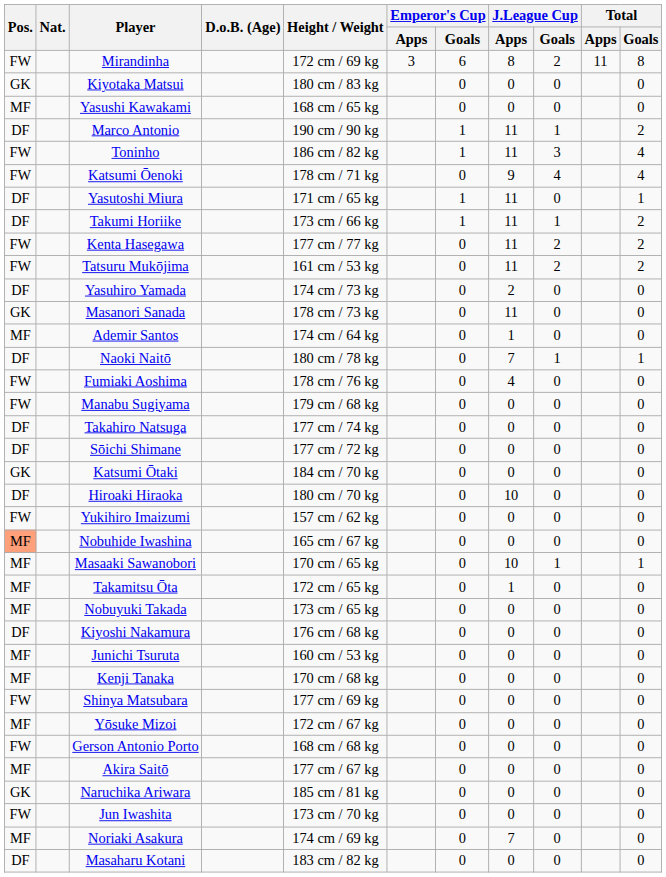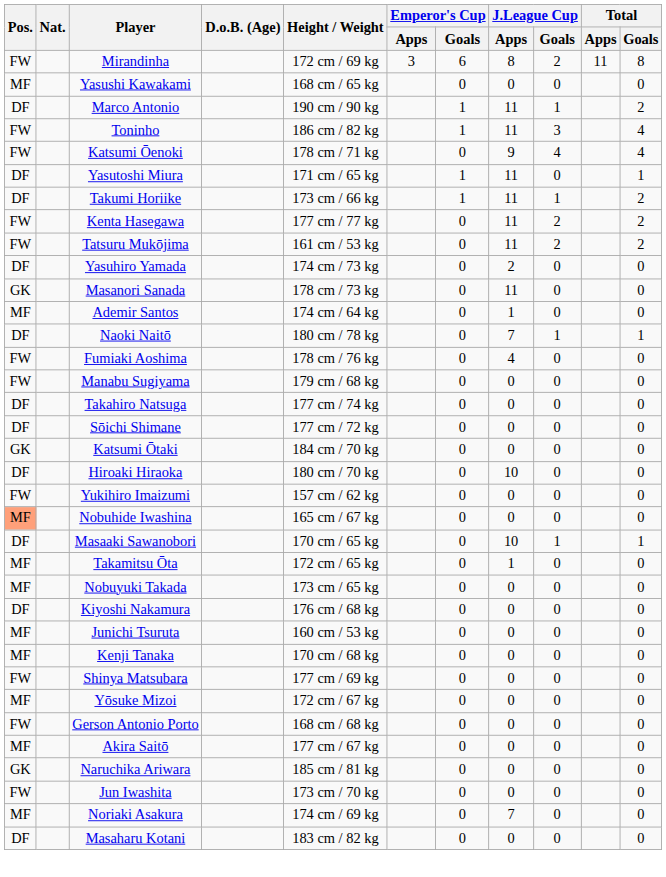 <table class="wikitable" style="text-align:center;">
 <tr>
 <th rowspan="2">Pos.</th>
 <th rowspan="2">Nat.</th>
 <th rowspan="2">Player</th>
 <th rowspan="2">D.o.B. (Age)</th>
 <th rowspan="2">Height / Weight</th>
 <th colspan="2"><a href='#'>Emperor's Cup</a></th>
 <th colspan="2"><a href='#'>J.League Cup</a></th>
 <th colspan="2">Total</th>
 </tr>
 <tr>
 <th>Apps</th>
 <th>Goals</th>
 <th>Apps</th>
 <th>Goals</th>
 <th>Apps</th>
 <th>Goals</th>
 </tr>
 <tr>
 <td>FW</td>
 <td></td>
 <td><a href='#'>Mirandinha</a></td>
 <td></td>
 <td>172 cm / 69 kg</td>
 <td>3</td>
 <td>6</td>
 <td>8</td>
 <td>2</td>
 <td>11</td>
 <td>8</td>
-</tr>
-<tr>
-<td>GK</td>
-<td></td>
-<td><a href='#'>Kiyotaka Matsui</a></td>
-<td></td>
-<td>180 cm / 83 kg</td>
-<td></td>
-<td>0</td>
-<td>0</td>
-<td>0</td>
-<td></td>
-<td>0</td>
 </tr>
 <tr>
 <td>MF</td>
 <td></td>
 <td><a href='#'>Yasushi Kawakami</a></td>
 <td></td>
 <td>168 cm / 65 kg</td>
 <td></td>
 <td>0</td>
 <td>0</td>
 <td>0</td>
 <td></td>
 <td>0</td>
 </tr>
 <tr>
 <td>DF</td>
 <td></td>
 <td><a href='#'>Marco Antonio</a></td>
 <td></td>
 <td>190 cm / 90 kg</td>
 <td></td>
 <td>1</td>
 <td>11</td>
 <td>1</td>
 <td></td>
 <td>2</td>
 </tr>
 <tr>
 <td>FW</td>
 <td></td>
 <td><a href='#'>Toninho</a></td>
 <td></td>
 <td>186 cm / 82 kg</td>
 <td></td>
 <td>1</td>
 <td>11</td>
 <td>3</td>
 <td></td>
 <td>4</td>
 </tr>
 <tr>
 <td>FW</td>
 <td></td>
 <td><a href='#'>Katsumi Ōenoki</a></td>
 <td></td>
 <td>178 cm / 71 kg</td>
 <td></td>
 <td>0</td>
 <td>9</td>
 <td>4</td>
 <td></td>
 <td>4</td>
 </tr>
 <tr>
 <td>DF</td>
 <td></td>
 <td><a href='#'>Yasutoshi Miura</a></td>
 <td></td>
 <td>171 cm / 65 kg</td>
 <td></td>
 <td>1</td>
 <td>11</td>
 <td>0</td>
 <td></td>
 <td>1</td>
 </tr>
 <tr>
 <td>DF</td>
 <td></td>
 <td><a href='#'>Takumi Horiike</a></td>
 <td></td>
 <td>173 cm / 66 kg</td>
 <td></td>
 <td>1</td>
 <td>11</td>
 <td>1</td>
 <td></td>
 <td>2</td>
 </tr>
 <tr>
 <td>FW</td>
 <td></td>
 <td><a href='#'>Kenta Hasegawa</a></td>
 <td></td>
 <td>177 cm / 77 kg</td>
 <td></td>
 <td>0</td>
 <td>11</td>
 <td>2</td>
 <td></td>
 <td>2</td>
 </tr>
 <tr>
 <td>FW</td>
 <td></td>
 <td><a href='#'>Tatsuru Mukōjima</a></td>
 <td></td>
 <td>161 cm / 53 kg</td>
 <td></td>
 <td>0</td>
 <td>11</td>
 <td>2</td>
 <td></td>
 <td>2</td>
 </tr>
 <tr>
 <td>DF</td>
 <td></td>
 <td><a href='#'>Yasuhiro Yamada</a></td>
 <td></td>
 <td>174 cm / 73 kg</td>
 <td></td>
 <td>0</td>
 <td>2</td>
 <td>0</td>
 <td></td>
 <td>0</td>
 </tr>
 <tr>
 <td>GK</td>
 <td></td>
 <td><a href='#'>Masanori Sanada</a></td>
 <td></td>
 <td>178 cm / 73 kg</td>
 <td></td>
 <td>0</td>
 <td>11</td>
 <td>0</td>
 <td></td>
 <td>0</td>
 </tr>
 <tr>
 <td>MF</td>
 <td></td>
 <td><a href='#'>Ademir Santos</a></td>
 <td></td>
 <td>174 cm / 64 kg</td>
 <td></td>
 <td>0</td>
 <td>1</td>
 <td>0</td>
 <td></td>
 <td>0</td>
 </tr>
 <tr>
 <td>DF</td>
 <td></td>
 <td><a href='#'>Naoki Naitō</a></td>
 <td></td>
 <td>180 cm / 78 kg</td>
 <td></td>
 <td>0</td>
 <td>7</td>
 <td>1</td>
 <td></td>
 <td>1</td>
 </tr>
 <tr>
 <td>FW</td>
 <td></td>
 <td><a href='#'>Fumiaki Aoshima</a></td>
 <td></td>
 <td>178 cm / 76 kg</td>
 <td></td>
 <td>0</td>
 <td>4</td>
 <td>0</td>
 <td></td>
 <td>0</td>
 </tr>
 <tr>
 <td>FW</td>
 <td></td>
 <td><a href='#'>Manabu Sugiyama</a></td>
 <td></td>
 <td>179 cm / 68 kg</td>
 <td></td>
 <td>0</td>
 <td>0</td>
 <td>0</td>
 <td></td>
 <td>0</td>
 </tr>
 <tr>
 <td>DF</td>
 <td></td>
 <td><a href='#'>Takahiro Natsuga</a></td>
 <td></td>
 <td>177 cm / 74 kg</td>
 <td></td>
 <td>0</td>
 <td>0</td>
 <td>0</td>
 <td></td>
 <td>0</td>
 </tr>
 <tr>
 <td>DF</td>
 <td></td>
 <td><a href='#'>Sōichi Shimane</a></td>
 <td></td>
 <td>177 cm / 72 kg</td>
 <td></td>
 <td>0</td>
 <td>0</td>
 <td>0</td>
 <td></td>
 <td>0</td>
 </tr>
 <tr>
 <td>GK</td>
 <td></td>
 <td><a href='#'>Katsumi Ōtaki</a></td>
 <td></td>
 <td>184 cm / 70 kg</td>
 <td></td>
 <td>0</td>
 <td>0</td>
 <td>0</td>
 <td></td>
 <td>0</td>
 </tr>
 <tr>
 <td>DF</td>
 <td></td>
 <td><a href='#'>Hiroaki Hiraoka</a></td>
 <td></td>
 <td>180 cm / 70 kg</td>
 <td></td>
 <td>0</td>
 <td>10</td>
 <td>0</td>
 <td></td>
 <td>0</td>
 </tr>
 <tr>
 <td>FW</td>
 <td></td>
 <td><a href='#'>Yukihiro Imaizumi</a></td>
 <td></td>
 <td>157 cm / 62 kg</td>
 <td></td>
 <td>0</td>
 <td>0</td>
 <td>0</td>
 <td></td>
 <td>0</td>
 </tr>
 <tr>
 <td style="background: lightsalmon;">MF</td>
 <td></td>
 <td><a href='#'>Nobuhide Iwashina</a></td>
 <td></td>
 <td>165 cm / 67 kg</td>
 <td></td>
 <td>0</td>
 <td>0</td>
 <td>0</td>
 <td></td>
 <td>0</td>
 </tr>
 <tr>
-<td>MF</td>
+<td>DF</td>
 <td></td>
 <td><a href='#'>Masaaki Sawanobori</a></td>
 <td></td>
 <td>170 cm / 65 kg</td>
 <td></td>
 <td>0</td>
 <td>10</td>
 <td>1</td>
 <td></td>
 <td>1</td>
 </tr>
 <tr>
 <td>MF</td>
 <td></td>
 <td><a href='#'>Takamitsu Ōta</a></td>
 <td></td>
 <td>172 cm / 65 kg</td>
 <td></td>
 <td>0</td>
 <td>1</td>
 <td>0</td>
 <td></td>
 <td>0</td>
 </tr>
 <tr>
 <td>MF</td>
 <td></td>
 <td><a href='#'>Nobuyuki Takada</a></td>
 <td></td>
 <td>173 cm / 65 kg</td>
 <td></td>
 <td>0</td>
 <td>0</td>
 <td>0</td>
 <td></td>
 <td>0</td>
 </tr>
 <tr>
 <td>DF</td>
 <td></td>
 <td><a href='#'>Kiyoshi Nakamura</a></td>
 <td></td>
 <td>176 cm / 68 kg</td>
 <td></td>
 <td>0</td>
 <td>0</td>
 <td>0</td>
 <td></td>
 <td>0</td>
 </tr>
 <tr>
 <td>MF</td>
 <td></td>
 <td><a href='#'>Junichi Tsuruta</a></td>
 <td></td>
 <td>160 cm / 53 kg</td>
 <td></td>
 <td>0</td>
 <td>0</td>
 <td>0</td>
 <td></td>
 <td>0</td>
 </tr>
 <tr>
 <td>MF</td>
 <td></td>
 <td><a href='#'>Kenji Tanaka</a></td>
 <td></td>
 <td>170 cm / 68 kg</td>
 <td></td>
 <td>0</td>
 <td>0</td>
 <td>0</td>
 <td></td>
 <td>0</td>
 </tr>
 <tr>
 <td>FW</td>
 <td></td>
 <td><a href='#'>Shinya Matsubara</a></td>
 <td></td>
 <td>177 cm / 69 kg</td>
 <td></td>
 <td>0</td>
 <td>0</td>
 <td>0</td>
 <td></td>
 <td>0</td>
 </tr>
 <tr>
 <td>MF</td>
 <td></td>
 <td><a href='#'>Yōsuke Mizoi</a></td>
 <td></td>
 <td>172 cm / 67 kg</td>
 <td></td>
 <td>0</td>
 <td>0</td>
 <td>0</td>
 <td></td>
 <td>0</td>
 </tr>
 <tr>
 <td>FW</td>
 <td></td>
 <td><a href='#'>Gerson Antonio Porto</a></td>
 <td></td>
 <td>168 cm / 68 kg</td>
 <td></td>
 <td>0</td>
 <td>0</td>
 <td>0</td>
 <td></td>
 <td>0</td>
 </tr>
 <tr>
 <td>MF</td>
 <td></td>
 <td><a href='#'>Akira Saitō</a></td>
 <td></td>
 <td>177 cm / 67 kg</td>
 <td></td>
 <td>0</td>
 <td>0</td>
 <td>0</td>
 <td></td>
 <td>0</td>
 </tr>
 <tr>
 <td>GK</td>
 <td></td>
 <td><a href='#'>Naruchika Ariwara</a></td>
 <td></td>
 <td>185 cm / 81 kg</td>
 <td></td>
 <td>0</td>
 <td>0</td>
 <td>0</td>
 <td></td>
 <td>0</td>
 </tr>
 <tr>
 <td>FW</td>
 <td></td>
 <td><a href='#'>Jun Iwashita</a></td>
 <td></td>
 <td>173 cm / 70 kg</td>
 <td></td>
 <td>0</td>
 <td>0</td>
 <td>0</td>
 <td></td>
 <td>0</td>
 </tr>
 <tr>
 <td>MF</td>
 <td></td>
 <td><a href='#'>Noriaki Asakura</a></td>
 <td></td>
 <td>174 cm / 69 kg</td>
 <td></td>
 <td>0</td>
 <td>7</td>
 <td>0</td>
 <td></td>
 <td>0</td>
 </tr>
 <tr>
 <td>DF</td>
 <td></td>
 <td><a href='#'>Masaharu Kotani</a></td>
 <td></td>
 <td>183 cm / 82 kg</td>
 <td></td>
 <td>0</td>
 <td>0</td>
 <td>0</td>
 <td></td>
 <td>0</td>
 </tr>
 </table>
